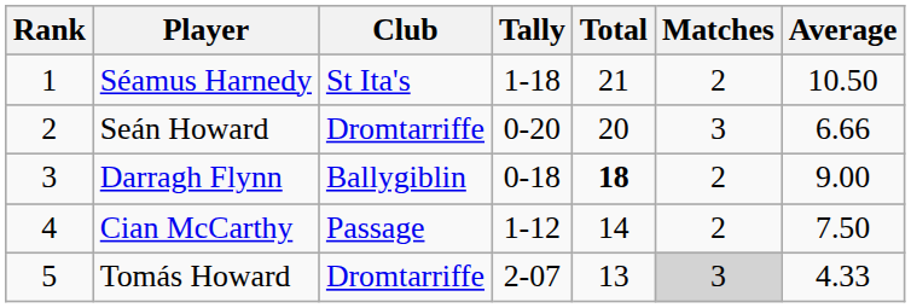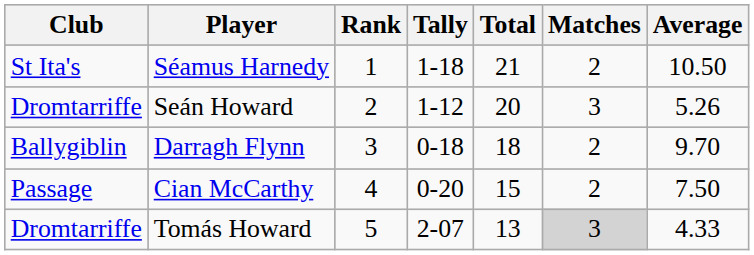 <table class="wikitable">
 <tr>
+<th>Club</th>
+<th>Player</th>
 <th>Rank</th>
-<th>Player</th>
-<th>Club</th>
 <th>Tally</th>
 <th>Total</th>
 <th>Matches</th>
 <th>Average</th>
 </tr>
 <tr>
+<td><a href='#'>St Ita's</a></td>
+<td><a href='#'>Séamus Harnedy</a></td>
 <td rowspan=1 align=center>1</td>
-<td><a href='#'>Séamus Harnedy</a></td>
-<td><a href='#'>St Ita's</a></td>
 <td align=center>1-18</td>
 <td align=center>21</td>
 <td align=center>2</td>
 <td align=center>10.50</td>
 </tr>
 <tr>
+<td><a href='#'>Dromtarriffe</a></td>
+<td>Seán Howard</td>
 <td rowspan=1 align=center>2</td>
-<td>Seán Howard</td>
-<td><a href='#'>Dromtarriffe</a></td>
-<td align=center>0-20</td>
+<td align=center>1-12</td>
 <td align=center>20</td>
 <td align=center>3</td>
-<td align=center>6.66</td>
+<td align=center>5.26</td>
 </tr>
 <tr>
+<td><a href='#'>Ballygiblin</a></td>
+<td><a href='#'>Darragh Flynn</a></td>
 <td rowspan=1 align=center>3</td>
-<td><a href='#'>Darragh Flynn</a></td>
-<td><a href='#'>Ballygiblin</a></td>
 <td align=center>0-18</td>
-<td align=center><strong>18</strong></td>
+<td align=center>18</td>
 <td align=center>2</td>
-<td align=center>9.00</td>
+<td align=center>9.70</td>
 </tr>
 <tr>
+<td><a href='#'>Passage</a></td>
+<td><a href='#'>Cian McCarthy</a></td>
 <td rowspan=1 align=center>4</td>
-<td><a href='#'>Cian McCarthy</a></td>
-<td><a href='#'>Passage</a></td>
-<td align=center>1-12</td>
-<td align=center>14</td>
+<td align=center>0-20</td>
+<td align=center>15</td>
 <td align=center>2</td>
 <td align=center>7.50</td>
 </tr>
 <tr>
+<td><a href='#'>Dromtarriffe</a></td>
+<td>Tomás Howard</td>
 <td rowspan=1 align=center>5</td>
-<td>Tomás Howard</td>
-<td><a href='#'>Dromtarriffe</a></td>
 <td align=center>2-07</td>
 <td align=center>13</td>
 <td align=center style="background: lightgrey;">3</td>
 <td align=center>4.33</td>
 </tr>
 </table>
